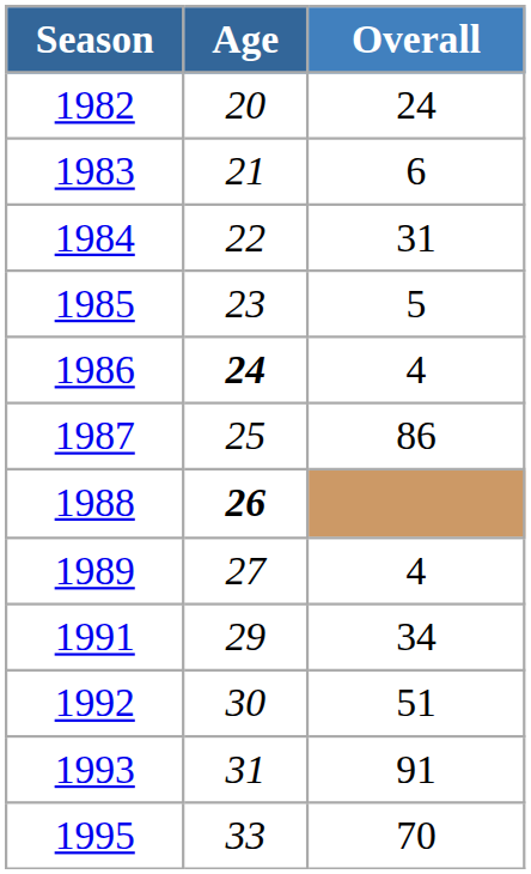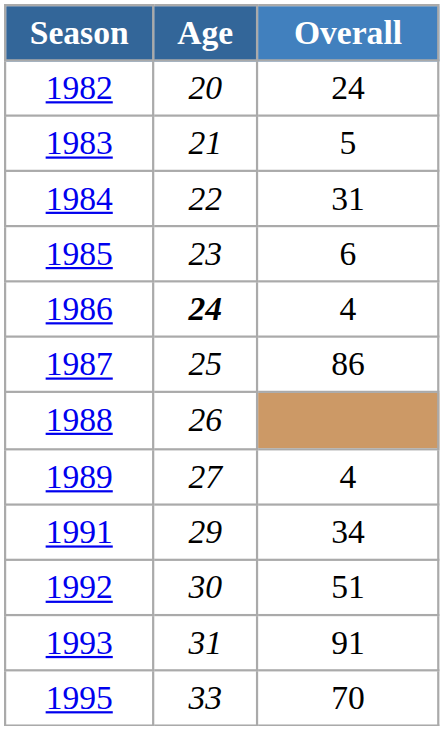 <table class="wikitable" style="font-size:95%; text-align:center; border:grey solid 1px; border-collapse:collapse; background:#ffffff;">
 <tr>
 <th style="background-color:#369; color:white; width:60px;"> Season </th>
 <th style="background-color:#369; color:white; width:40px;"> Age </th>
 <th style="background-color:#4180be; color:white; width:75px;">Overall</th>
 </tr>
 <tr>
 <td><a href='#'>1982</a></td>
 <td><em>20</em></td>
 <td>24</td>
 </tr>
 <tr>
 <td><a href='#'>1983</a></td>
 <td><em>21</em></td>
-<td>6</td>
+<td>5</td>
 </tr>
 <tr>
 <td><a href='#'>1984</a></td>
 <td><em>22</em></td>
 <td>31</td>
 </tr>
 <tr>
 <td><a href='#'>1985</a></td>
 <td><em>23</em></td>
-<td>5</td>
+<td>6</td>
 </tr>
 <tr>
 <td><a href='#'>1986</a></td>
 <td><strong><em>24</em></strong></td>
 <td>4</td>
 </tr>
 <tr>
 <td><a href='#'>1987</a></td>
 <td><em>25</em></td>
 <td>86</td>
 </tr>
 <tr>
 <td><a href='#'>1988</a></td>
-<td><strong><em>26</em></strong></td>
+<td><em>26</em></td>
 <td style="background:#c96;"></td>
 </tr>
 <tr>
 <td><a href='#'>1989</a></td>
 <td><em>27</em></td>
 <td>4</td>
 </tr>
 <tr>
 <td><a href='#'>1991</a></td>
 <td><em>29</em></td>
 <td>34</td>
 </tr>
 <tr>
 <td><a href='#'>1992</a></td>
 <td><em>30</em></td>
 <td>51</td>
 </tr>
 <tr>
 <td><a href='#'>1993</a></td>
 <td><em>31</em></td>
 <td>91</td>
 </tr>
 <tr>
 <td><a href='#'>1995</a></td>
 <td><em>33</em></td>
 <td>70</td>
 </tr>
 </table>
